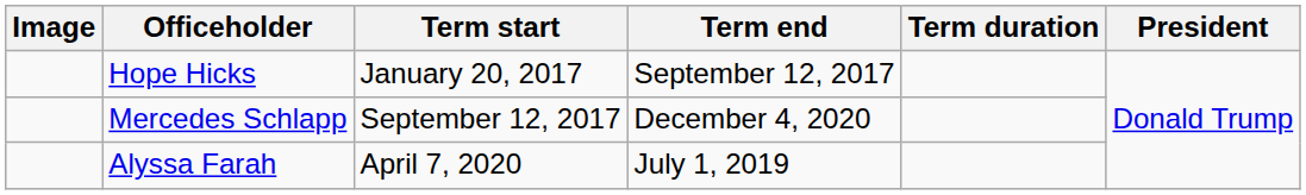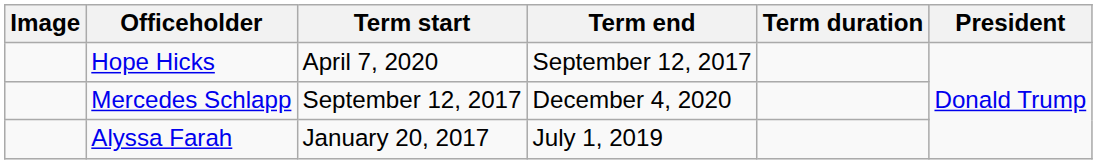 <table class="wikitable sortable">
 <tr>
 <th>Image</th>
 <th>Officeholder</th>
 <th>Term start</th>
 <th>Term end</th>
 <th>Term duration</th>
 <th>President</th>
 </tr>
 <tr>
 <td></td>
 <td><a href='#'>Hope Hicks</a></td>
-<td>January 20, 2017</td>
+<td>April 7, 2020</td>
 <td>September 12, 2017</td>
 <td></td>
 <td rowspan=3><a href='#'>Donald Trump</a></td>
 </tr>
 <tr>
 <td></td>
 <td><a href='#'>Mercedes Schlapp</a></td>
 <td>September 12, 2017</td>
 <td>December 4, 2020</td>
 <td></td>
 </tr>
 <tr>
 <td></td>
 <td><a href='#'>Alyssa Farah</a></td>
-<td>April 7, 2020</td>
+<td>January 20, 2017</td>
 <td>July 1, 2019</td>
 <td></td>
 </tr>
 </table>
